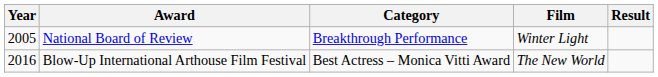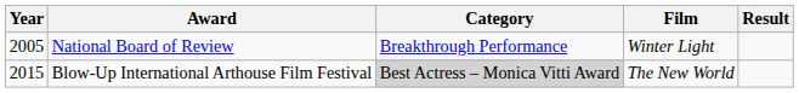 <table class="wikitable">
 <tr>
 <th scope="col">Year</th>
 <th scope="col">Award</th>
 <th scope="col">Category</th>
 <th scope="col">Film</th>
 <th scope="col">Result</th>
 </tr>
 <tr>
 <td>2005</td>
 <td><a href='#'>National Board of Review</a></td>
 <td><a href='#'>Breakthrough Performance</a></td>
 <td><em>Winter Light</em></td>
 <td></td>
 </tr>
 <tr>
-<td>2016</td>
+<td>2015</td>
 <td>Blow-Up International Arthouse Film Festival</td>
-<td scope="row">Best Actress – Monica Vitti Award </td>
+<td scope="row" style="background: lightgrey;">Best Actress – Monica Vitti Award </td>
 <td><em>The New World</em></td>
 <td></td>
 </tr>
 </table>
